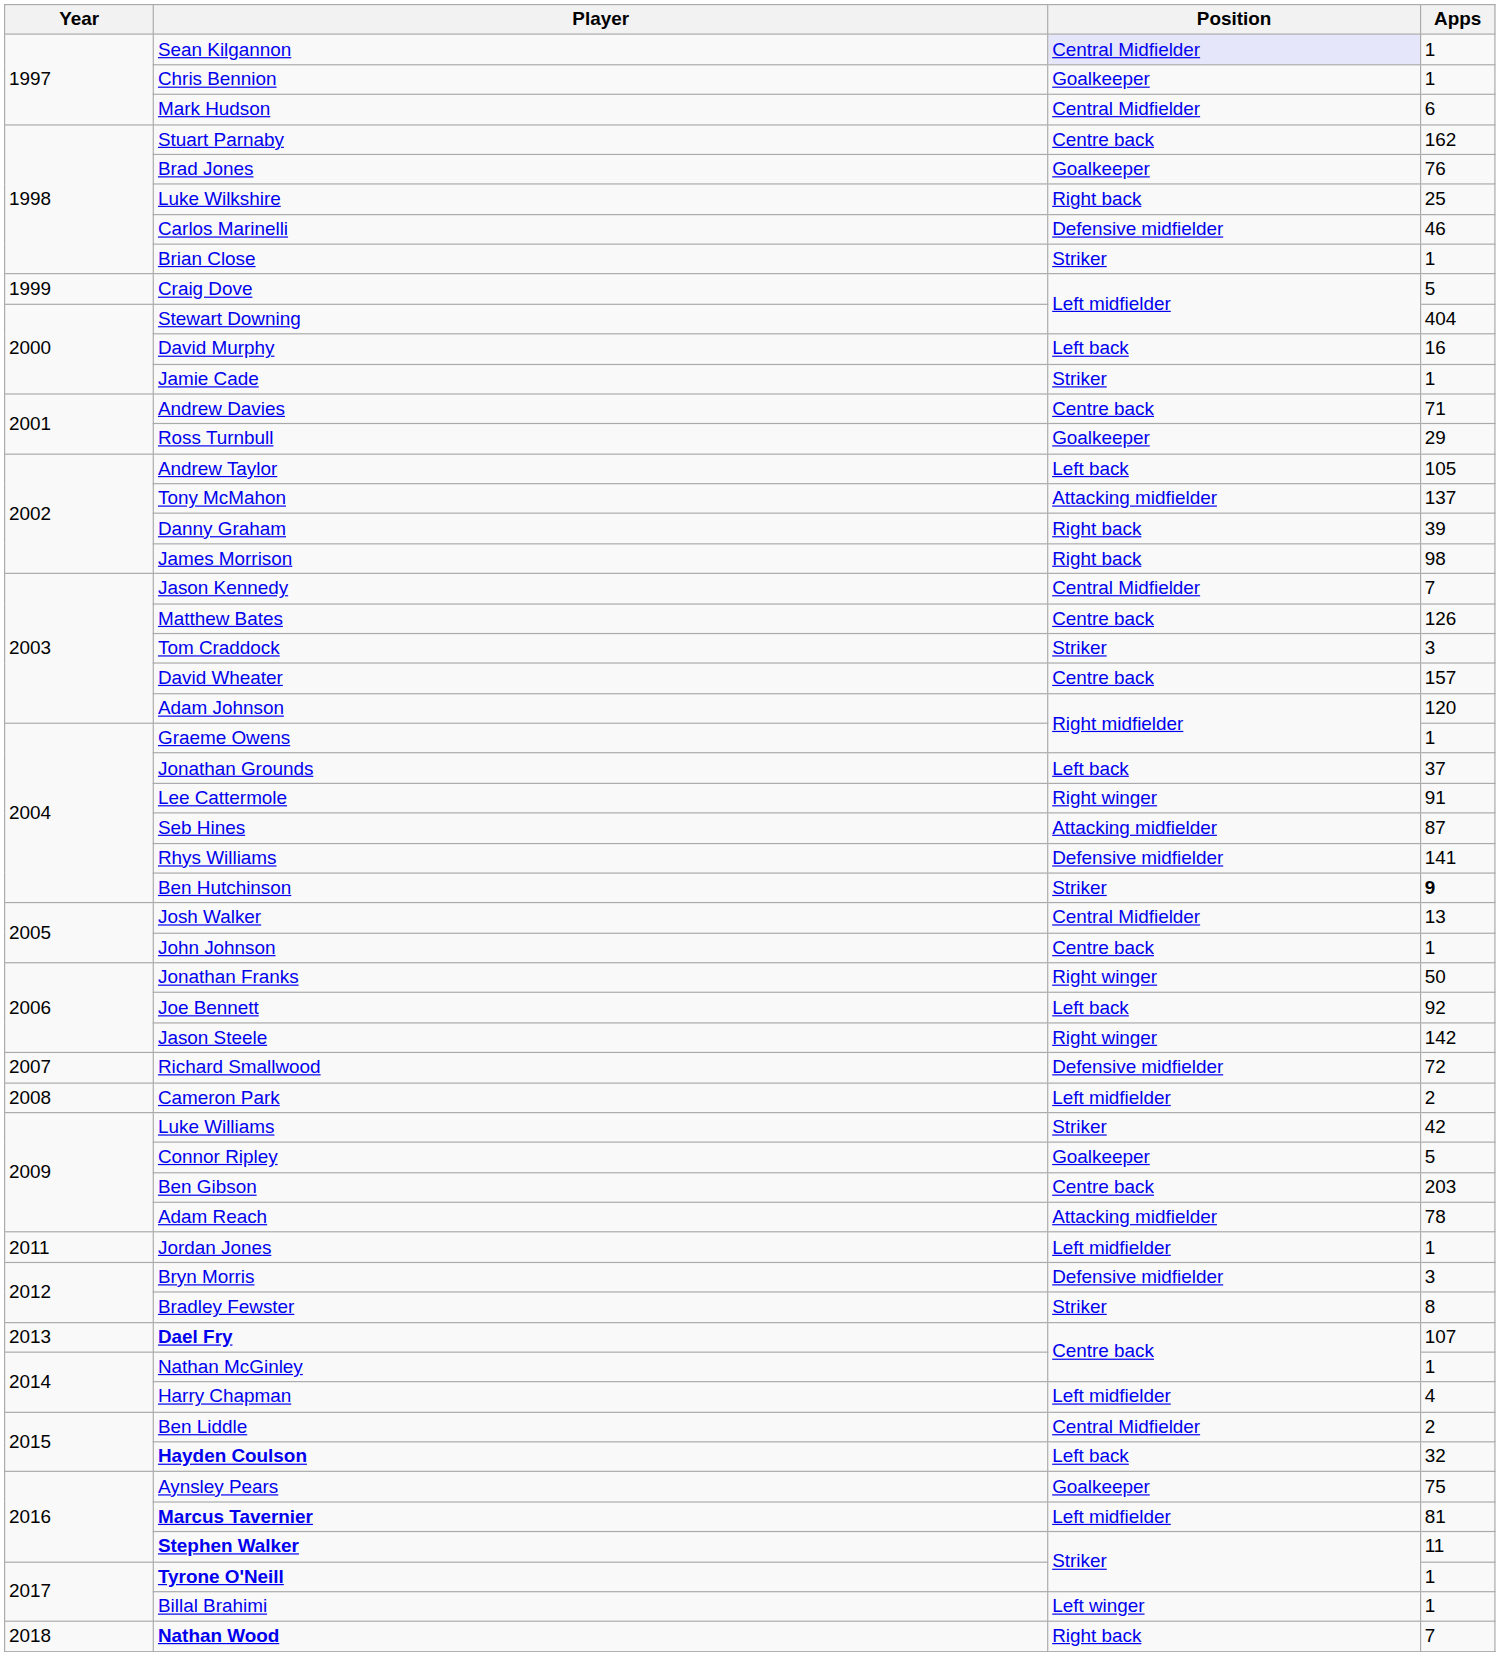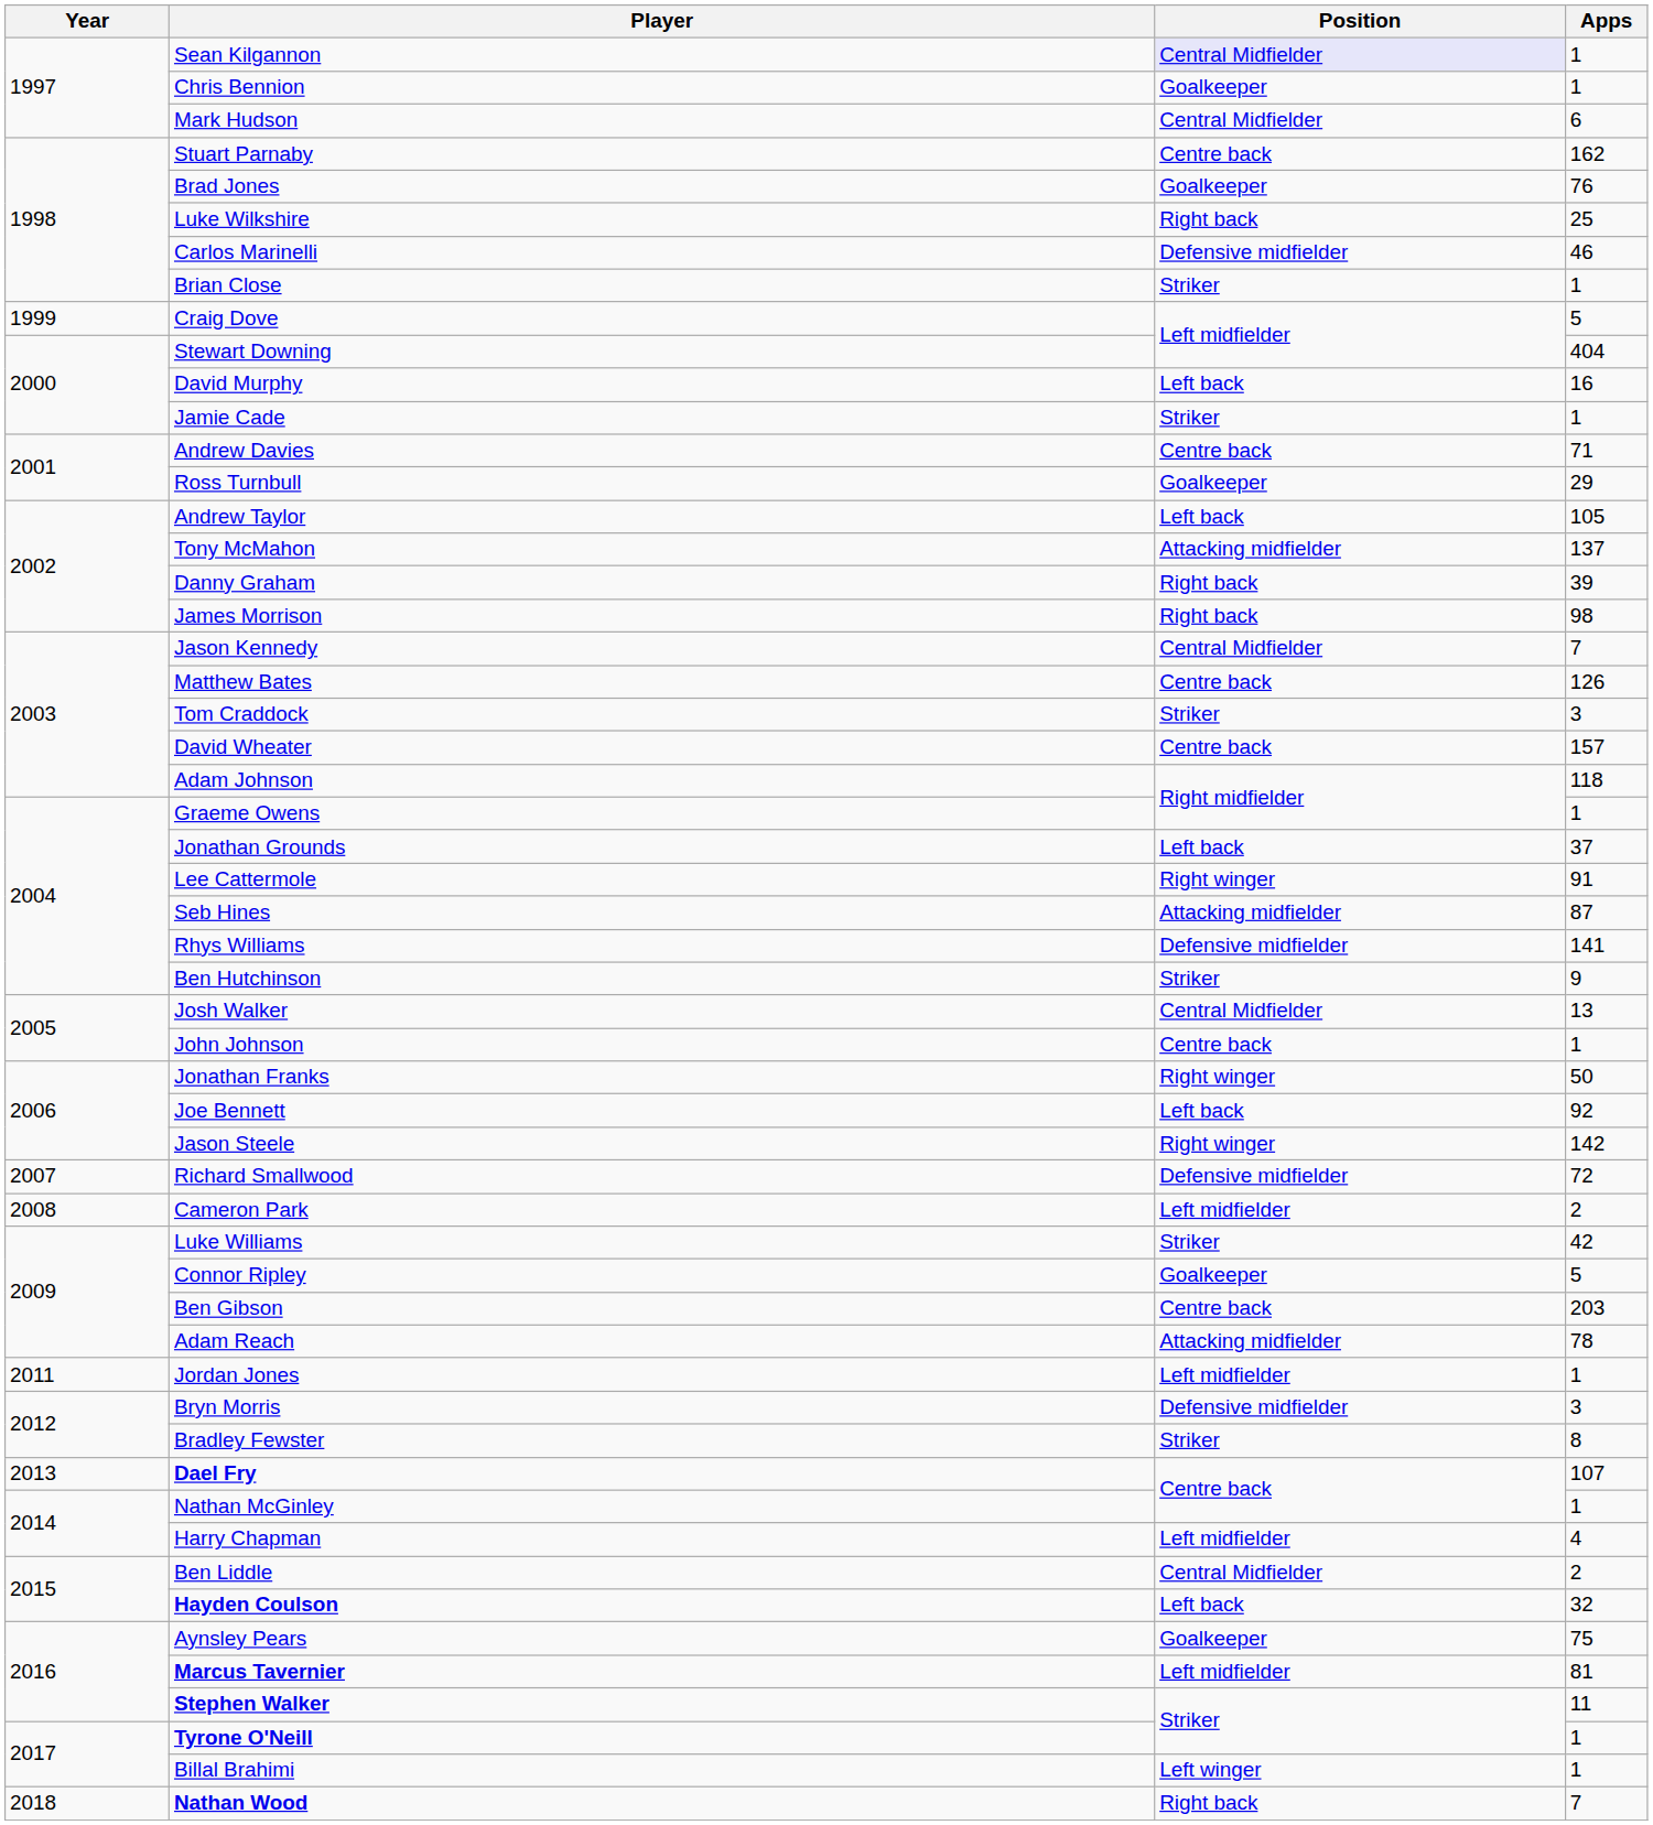 <table class=wikitable width=100%>
 <tr>
 <th width=10%>Year</th>
 <th width=60%>Player</th>
 <th width=25%>Position</th>
 <th width=5%>Apps</th>
 </tr>
 <tr>
 <td rowspan="3">1997</td>
 <td> <a href='#'>Sean Kilgannon</a></td>
 <td style="background: lavender;"><a href='#'>Central Midfielder</a></td>
 <td>1</td>
 </tr>
 <tr>
 <td> <a href='#'>Chris Bennion</a></td>
 <td><a href='#'>Goalkeeper</a></td>
 <td>1</td>
 </tr>
 <tr>
 <td> <a href='#'>Mark Hudson</a></td>
 <td><a href='#'>Central Midfielder</a></td>
 <td>6</td>
 </tr>
 <tr>
 <td rowspan="5">1998</td>
 <td> <a href='#'>Stuart Parnaby</a></td>
 <td><a href='#'>Centre back</a></td>
 <td>162</td>
 </tr>
 <tr>
 <td> <a href='#'>Brad Jones</a></td>
 <td><a href='#'>Goalkeeper</a></td>
 <td>76</td>
 </tr>
 <tr>
 <td> <a href='#'>Luke Wilkshire</a></td>
 <td><a href='#'>Right back</a></td>
 <td>25</td>
 </tr>
 <tr>
 <td> <a href='#'>Carlos Marinelli</a></td>
 <td><a href='#'>Defensive midfielder</a></td>
 <td>46</td>
 </tr>
 <tr>
 <td> <a href='#'>Brian Close</a></td>
 <td><a href='#'>Striker</a></td>
 <td>1</td>
 </tr>
 <tr>
 <td>1999</td>
 <td> <a href='#'>Craig Dove</a></td>
 <td rowspan="2"><a href='#'>Left midfielder</a></td>
 <td>5</td>
 </tr>
 <tr>
 <td rowspan="3">2000</td>
 <td> <a href='#'>Stewart Downing</a></td>
 <td>404</td>
 </tr>
 <tr>
 <td> <a href='#'>David Murphy</a></td>
 <td><a href='#'>Left back</a></td>
 <td>16</td>
 </tr>
 <tr>
 <td> <a href='#'>Jamie Cade</a></td>
 <td><a href='#'>Striker</a></td>
 <td>1</td>
 </tr>
 <tr>
 <td rowspan="2">2001</td>
 <td> <a href='#'>Andrew Davies</a></td>
 <td><a href='#'>Centre back</a></td>
 <td>71</td>
 </tr>
 <tr>
 <td> <a href='#'>Ross Turnbull</a></td>
 <td><a href='#'>Goalkeeper</a></td>
 <td>29</td>
 </tr>
 <tr>
 <td rowspan="4">2002</td>
 <td> <a href='#'>Andrew Taylor</a></td>
 <td><a href='#'>Left back</a></td>
 <td>105</td>
 </tr>
 <tr>
 <td> <a href='#'>Tony McMahon</a></td>
 <td><a href='#'>Attacking midfielder</a></td>
 <td>137</td>
 </tr>
 <tr>
 <td> <a href='#'>Danny Graham</a></td>
 <td><a href='#'>Right back</a></td>
 <td>39</td>
 </tr>
 <tr>
 <td> <a href='#'>James Morrison</a></td>
 <td><a href='#'>Right back</a></td>
 <td>98</td>
 </tr>
 <tr>
 <td rowspan="5">2003</td>
 <td> <a href='#'>Jason Kennedy</a></td>
 <td><a href='#'>Central Midfielder</a></td>
 <td>7</td>
 </tr>
 <tr>
 <td> <a href='#'>Matthew Bates</a></td>
 <td><a href='#'>Centre back</a></td>
 <td>126</td>
 </tr>
 <tr>
 <td> <a href='#'>Tom Craddock</a></td>
 <td><a href='#'>Striker</a></td>
 <td>3</td>
 </tr>
 <tr>
 <td> <a href='#'>David Wheater</a></td>
 <td><a href='#'>Centre back</a></td>
 <td>157</td>
 </tr>
 <tr>
 <td> <a href='#'>Adam Johnson</a></td>
 <td rowspan="2"><a href='#'>Right midfielder</a></td>
-<td>120</td>
+<td>118</td>
 </tr>
 <tr>
 <td rowspan="6">2004</td>
 <td> <a href='#'>Graeme Owens</a></td>
 <td>1</td>
 </tr>
 <tr>
 <td> <a href='#'>Jonathan Grounds</a></td>
 <td><a href='#'>Left back</a></td>
 <td>37</td>
 </tr>
 <tr>
 <td> <a href='#'>Lee Cattermole</a></td>
 <td><a href='#'>Right winger</a></td>
 <td>91</td>
 </tr>
 <tr>
 <td> <a href='#'>Seb Hines</a></td>
 <td><a href='#'>Attacking midfielder</a></td>
 <td>87</td>
 </tr>
 <tr>
 <td> <a href='#'>Rhys Williams</a></td>
 <td><a href='#'>Defensive midfielder</a></td>
 <td>141</td>
 </tr>
 <tr>
 <td> <a href='#'>Ben Hutchinson</a></td>
 <td><a href='#'>Striker</a></td>
-<td><strong>9</strong></td>
+<td>9</td>
 </tr>
 <tr>
 <td rowspan="2">2005</td>
 <td> <a href='#'>Josh Walker</a></td>
 <td><a href='#'>Central Midfielder</a></td>
 <td>13</td>
 </tr>
 <tr>
 <td> <a href='#'>John Johnson</a></td>
 <td><a href='#'>Centre back</a></td>
 <td>1</td>
 </tr>
 <tr>
 <td rowspan="3">2006</td>
 <td> <a href='#'>Jonathan Franks</a></td>
 <td><a href='#'>Right winger</a></td>
 <td>50</td>
 </tr>
 <tr>
 <td> <a href='#'>Joe Bennett</a></td>
 <td><a href='#'>Left back</a></td>
 <td>92</td>
 </tr>
 <tr>
 <td> <a href='#'>Jason Steele</a></td>
 <td><a href='#'>Right winger</a></td>
 <td>142</td>
 </tr>
 <tr>
 <td>2007</td>
 <td> <a href='#'>Richard Smallwood</a></td>
 <td><a href='#'>Defensive midfielder</a></td>
 <td>72</td>
 </tr>
 <tr>
 <td>2008</td>
 <td> <a href='#'>Cameron Park</a></td>
 <td><a href='#'>Left midfielder</a></td>
 <td>2</td>
 </tr>
 <tr>
 <td rowspan="4">2009</td>
 <td> <a href='#'>Luke Williams</a></td>
 <td><a href='#'>Striker</a></td>
 <td>42</td>
 </tr>
 <tr>
 <td> <a href='#'>Connor Ripley</a></td>
 <td><a href='#'>Goalkeeper</a></td>
 <td>5</td>
 </tr>
 <tr>
 <td> <a href='#'>Ben Gibson</a></td>
 <td><a href='#'>Centre back</a></td>
 <td>203</td>
 </tr>
 <tr>
 <td> <a href='#'>Adam Reach</a></td>
 <td><a href='#'>Attacking midfielder</a></td>
 <td>78</td>
 </tr>
 <tr>
 <td>2011</td>
 <td> <a href='#'>Jordan Jones</a></td>
 <td><a href='#'>Left midfielder</a></td>
 <td>1</td>
 </tr>
 <tr>
 <td rowspan="2">2012</td>
 <td> <a href='#'>Bryn Morris</a></td>
 <td><a href='#'>Defensive midfielder</a></td>
 <td>3</td>
 </tr>
 <tr>
 <td> <a href='#'>Bradley Fewster</a></td>
 <td><a href='#'>Striker</a></td>
 <td>8</td>
 </tr>
 <tr>
 <td>2013</td>
 <td> <strong><a href='#'>Dael Fry</a></strong></td>
 <td rowspan="2"><a href='#'>Centre back</a></td>
 <td>107</td>
 </tr>
 <tr>
 <td rowspan="2">2014</td>
 <td> <a href='#'>Nathan McGinley</a></td>
 <td>1</td>
 </tr>
 <tr>
 <td> <a href='#'>Harry Chapman</a></td>
 <td><a href='#'>Left midfielder</a></td>
 <td>4</td>
 </tr>
 <tr>
 <td rowspan="2">2015</td>
 <td> <a href='#'>Ben Liddle</a></td>
 <td><a href='#'>Central Midfielder</a></td>
 <td>2</td>
 </tr>
 <tr>
 <td> <strong><a href='#'>Hayden Coulson</a></strong></td>
 <td><a href='#'>Left back</a></td>
 <td>32</td>
 </tr>
 <tr>
 <td rowspan="3">2016</td>
 <td> <a href='#'>Aynsley Pears</a></td>
 <td><a href='#'>Goalkeeper</a></td>
 <td>75</td>
 </tr>
 <tr>
 <td> <strong><a href='#'>Marcus Tavernier</a></strong></td>
 <td><a href='#'>Left midfielder</a></td>
 <td>81</td>
 </tr>
 <tr>
 <td> <strong><a href='#'>Stephen Walker</a></strong></td>
 <td rowspan="2"><a href='#'>Striker</a></td>
 <td>11</td>
 </tr>
 <tr>
 <td rowspan="2">2017</td>
 <td> <strong><a href='#'>Tyrone O'Neill</a></strong></td>
 <td>1</td>
 </tr>
 <tr>
 <td> <a href='#'>Billal Brahimi</a></td>
 <td><a href='#'>Left winger</a></td>
 <td>1</td>
 </tr>
 <tr>
 <td>2018</td>
 <td> <strong><a href='#'>Nathan Wood</a></strong></td>
 <td><a href='#'>Right back</a></td>
 <td>7</td>
 </tr>
 <tr>
 </tr>
 </table>
